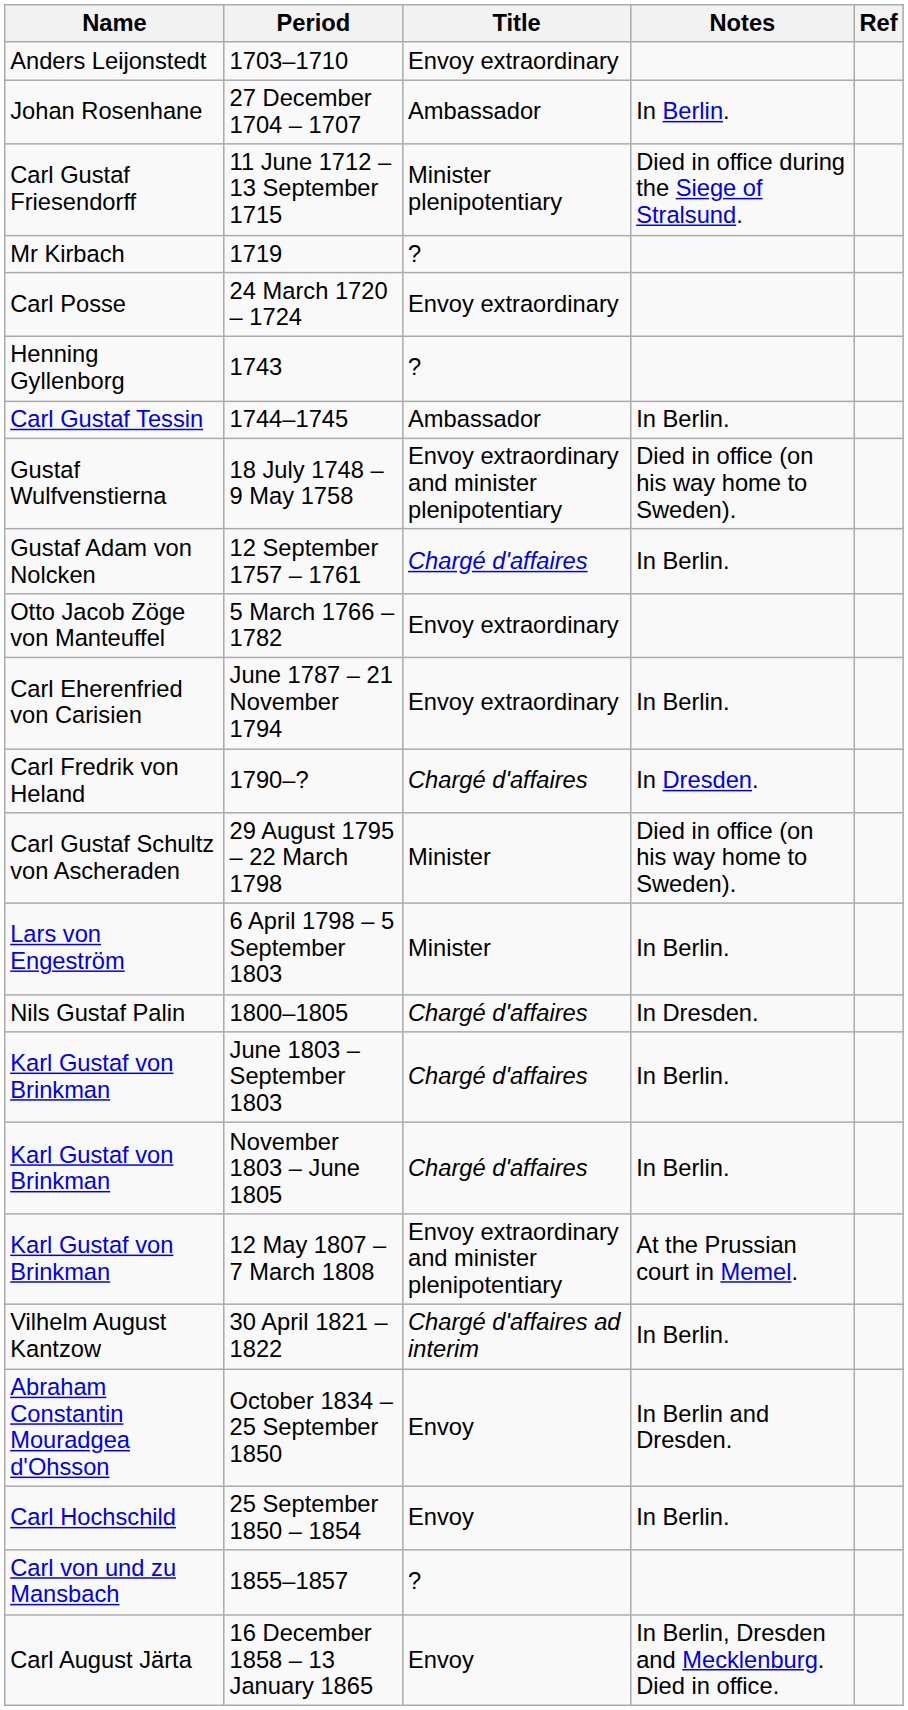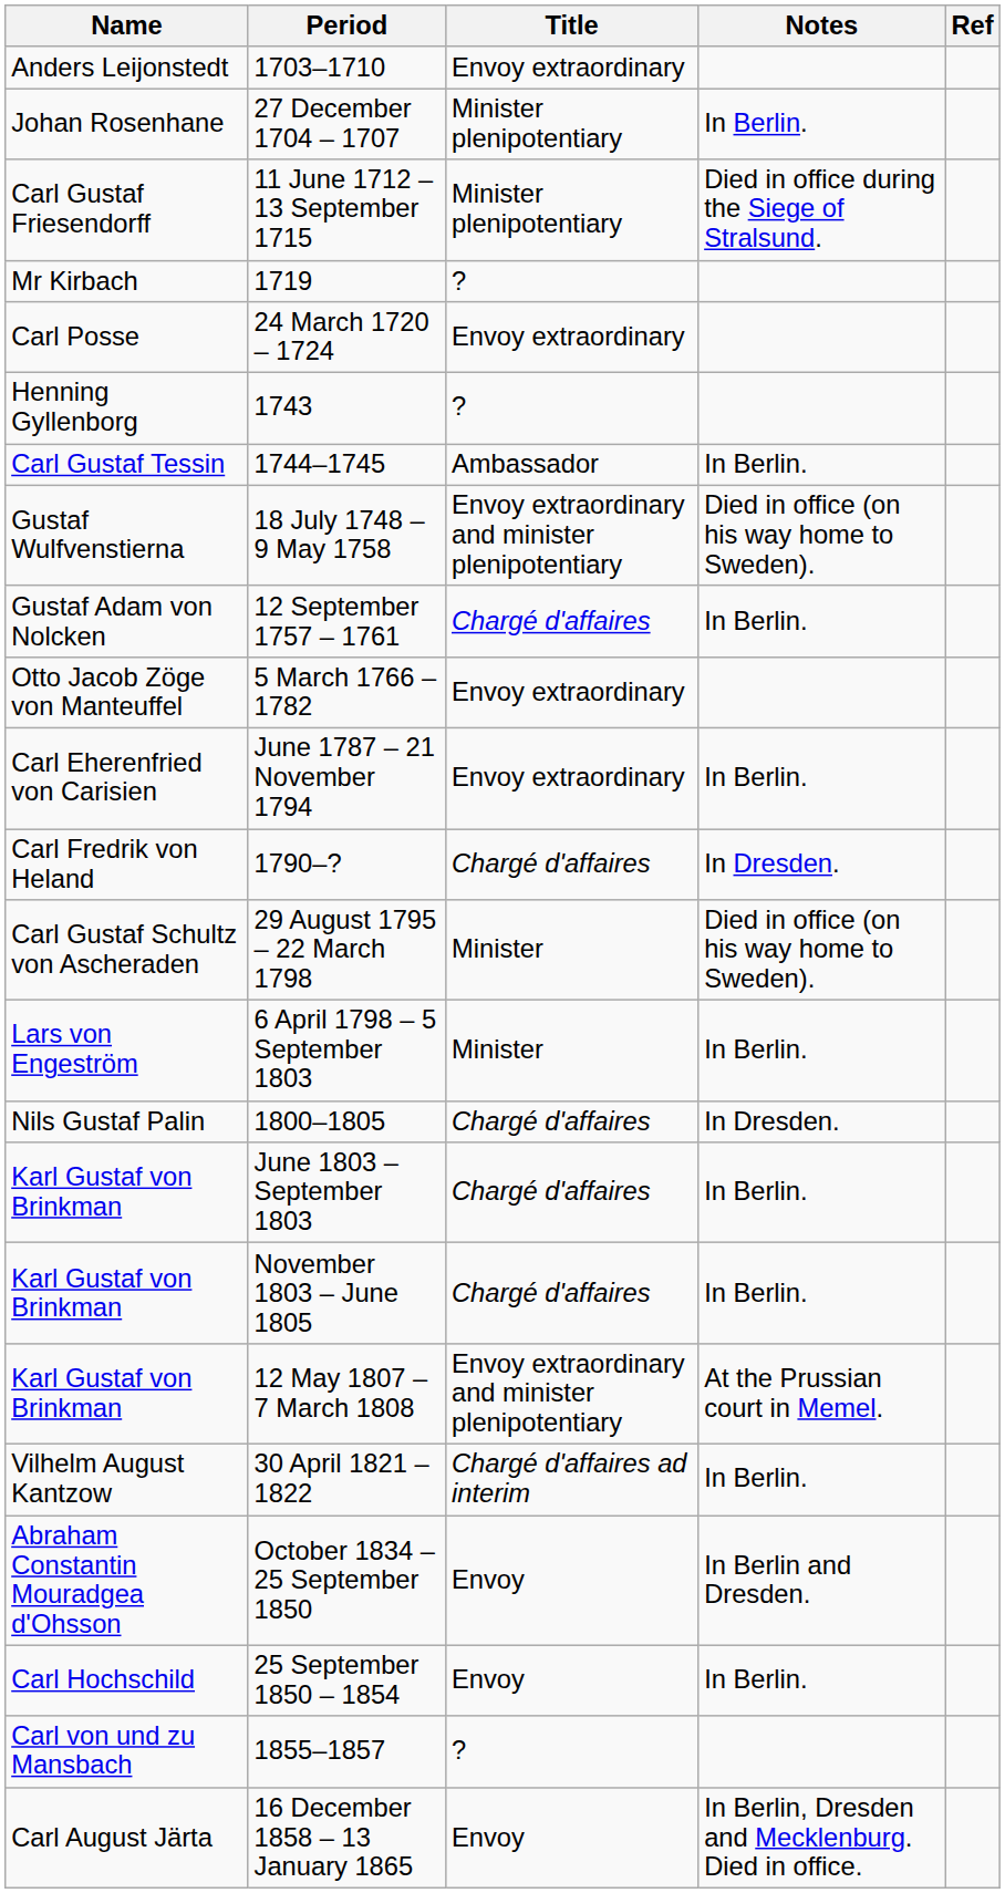 <table class="wikitable">
 <tr>
 <th>Name</th>
 <th>Period</th>
 <th>Title</th>
 <th>Notes</th>
 <th>Ref</th>
 </tr>
 <tr>
 <td>Anders Leijonstedt</td>
 <td>1703–1710</td>
 <td>Envoy extraordinary</td>
 <td></td>
 <td></td>
 </tr>
 <tr>
 <td>Johan Rosenhane</td>
 <td>27 December 1704 – 1707</td>
-<td>Ambassador</td>
+<td>Minister plenipotentiary</td>
 <td>In <a href='#'>Berlin</a>.</td>
 <td></td>
 </tr>
 <tr>
 <td>Carl Gustaf Friesendorff</td>
 <td>11 June 1712 – 13 September 1715</td>
 <td>Minister plenipotentiary</td>
 <td>Died in office during the <a href='#'>Siege of Stralsund</a>.</td>
 <td></td>
 </tr>
 <tr>
 <td>Mr Kirbach</td>
 <td>1719</td>
 <td>?</td>
 <td></td>
 <td></td>
 </tr>
 <tr>
 <td>Carl Posse</td>
 <td>24 March 1720 – 1724</td>
 <td>Envoy extraordinary</td>
 <td></td>
 <td></td>
 </tr>
 <tr>
 <td>Henning Gyllenborg</td>
 <td>1743</td>
 <td>?</td>
 <td></td>
 <td></td>
 </tr>
 <tr>
 <td><a href='#'>Carl Gustaf Tessin</a></td>
 <td>1744–1745</td>
 <td>Ambassador</td>
 <td>In Berlin.</td>
 <td></td>
 </tr>
 <tr>
 <td>Gustaf Wulfvenstierna</td>
 <td>18 July 1748 – 9 May 1758</td>
 <td>Envoy extraordinary and minister plenipotentiary</td>
 <td>Died in office (on his way home to Sweden).</td>
 <td></td>
 </tr>
 <tr>
 <td>Gustaf Adam von Nolcken</td>
 <td>12 September 1757 – 1761</td>
 <td><em><a href='#'>Chargé d'affaires</a></em></td>
 <td>In Berlin.</td>
 <td></td>
 </tr>
 <tr>
 <td>Otto Jacob Zöge von Manteuffel</td>
 <td>5 March 1766 – 1782</td>
 <td>Envoy extraordinary</td>
 <td></td>
 <td></td>
 </tr>
 <tr>
 <td>Carl Eherenfried von Carisien</td>
 <td>June 1787 – 21 November 1794</td>
 <td>Envoy extraordinary</td>
 <td>In Berlin.</td>
 <td></td>
 </tr>
 <tr>
 <td>Carl Fredrik von Heland</td>
 <td>1790–?</td>
 <td><em>Chargé d'affaires</em></td>
 <td>In <a href='#'>Dresden</a>.</td>
 <td></td>
 </tr>
 <tr>
 <td>Carl Gustaf Schultz von Ascheraden</td>
 <td>29 August 1795 – 22 March 1798</td>
 <td>Minister</td>
 <td>Died in office (on his way home to Sweden).</td>
 <td></td>
 </tr>
 <tr>
 <td><a href='#'>Lars von Engeström</a></td>
 <td>6 April 1798 – 5 September 1803</td>
 <td>Minister</td>
 <td>In Berlin.</td>
 <td></td>
 </tr>
 <tr>
 <td>Nils Gustaf Palin</td>
 <td>1800–1805</td>
 <td><em>Chargé d'affaires</em></td>
 <td>In Dresden.</td>
 <td></td>
 </tr>
 <tr>
 <td><a href='#'>Karl Gustaf von Brinkman</a></td>
 <td>June 1803 – September 1803</td>
 <td><em>Chargé d'affaires</em></td>
 <td>In Berlin.</td>
 <td></td>
 </tr>
 <tr>
 <td><a href='#'>Karl Gustaf von Brinkman</a></td>
 <td>November 1803 – June 1805</td>
 <td><em>Chargé d'affaires</em></td>
 <td>In Berlin.</td>
 <td></td>
 </tr>
 <tr>
 <td><a href='#'>Karl Gustaf von Brinkman</a></td>
 <td>12 May 1807 – 7 March 1808</td>
 <td>Envoy extraordinary and minister plenipotentiary</td>
 <td>At the Prussian court in <a href='#'>Memel</a>.</td>
 <td></td>
 </tr>
 <tr>
 <td>Vilhelm August Kantzow</td>
 <td>30 April 1821 – 1822</td>
 <td><em>Chargé d'affaires ad interim</em></td>
 <td>In Berlin.</td>
 <td></td>
 </tr>
 <tr>
 <td><a href='#'>Abraham Constantin Mouradgea d'Ohsson</a></td>
 <td>October 1834 – 25 September 1850</td>
 <td>Envoy</td>
 <td>In Berlin and Dresden.</td>
 <td></td>
 </tr>
 <tr>
 <td><a href='#'>Carl Hochschild</a></td>
 <td>25 September 1850 – 1854</td>
 <td>Envoy</td>
 <td>In Berlin.</td>
 <td></td>
 </tr>
 <tr>
 <td><a href='#'>Carl von und zu Mansbach</a></td>
 <td>1855–1857</td>
 <td>?</td>
 <td></td>
 <td></td>
 </tr>
 <tr>
 <td>Carl August Järta</td>
 <td>16 December 1858 – 13 January 1865</td>
 <td>Envoy</td>
 <td>In Berlin, Dresden and <a href='#'>Mecklenburg</a>. Died in office.</td>
 <td></td>
 </tr>
 </table>
